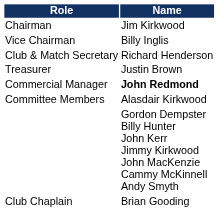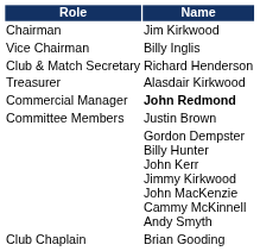 <table class="toccolours">
 <tr>
 <th style="background:#123163; color:white;">Role</th>
 <th style="background:#123163; color:white;">Name</th>
 </tr>
 <tr>
 <td>Chairman</td>
 <td> Jim Kirkwood</td>
 </tr>
 <tr>
 <td>Vice Chairman</td>
 <td> Billy Inglis</td>
 </tr>
 <tr>
 <td>Club & Match Secretary</td>
 <td> Richard Henderson</td>
 </tr>
 <tr>
 <td>Treasurer</td>
-<td> Justin Brown</td>
+<td> Alasdair Kirkwood</td>
 </tr>
 <tr>
 <td>Commercial Manager</td>
 <td><strong> John Redmond</strong></td>
 </tr>
 <tr>
 <td>Committee Members</td>
-<td> Alasdair Kirkwood</td>
+<td> Justin Brown</td>
 </tr>
 <tr>
 <td></td>
 <td> Gordon Dempster<br> Billy Hunter<br> John Kerr<br> Jimmy Kirkwood<br> John MacKenzie<br> Cammy McKinnell<br> Andy Smyth</td>
 </tr>
 <tr>
 <td>Club Chaplain</td>
 <td> Brian Gooding</td>
 </tr>
 </table>
